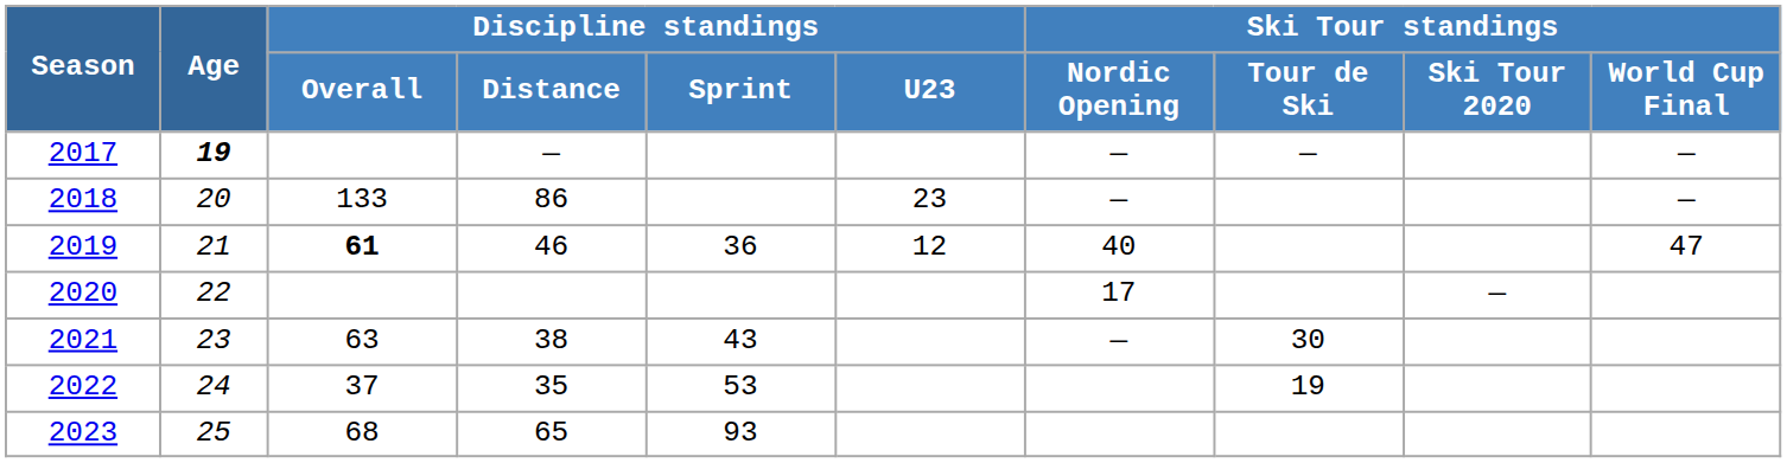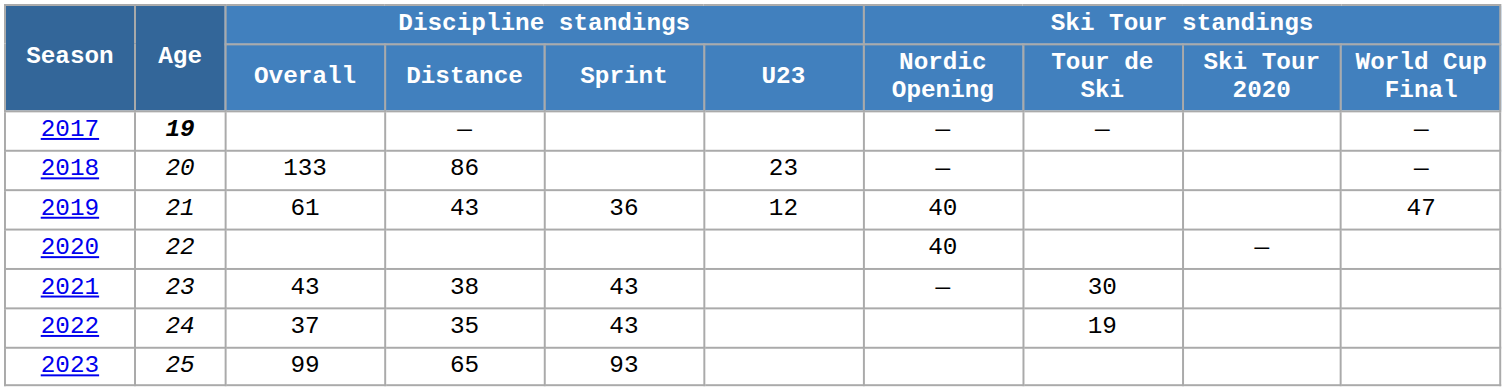 <table class="wikitable" style="font-size:95%; text-align:center; border:grey solid 1px; border-collapse:collapse; background:#ffffff;">
 <tr>
 <th style="background-color:#369; color:white; width:60px;" rowspan="2"> Season </th>
 <th style="background-color:#369; color:white; width:40px;" rowspan="2"> Age </th>
 <th style="background-color:#4180be; color:white;" colspan="4">Discipline standings</th>
 <th style="background-color:#4180be; color:white;" colspan="4">Ski Tour standings</th>
 </tr>
 <tr>
 <th style="background-color:#4180be; color:white; width:75px;">Overall</th>
 <th style="background-color:#4180be; color:white; width:75px;">Distance</th>
 <th style="background-color:#4180be; color:white; width:75px;">Sprint</th>
 <th style="background-color:#4180be; color:white; width:75px;">U23</th>
 <th style="background-color:#4180be; color:white; width:75px;">Nordic<br>Opening</th>
 <th style="background-color:#4180be; color:white; width:75px;">Tour de<br>Ski</th>
 <th style="background-color:#4180be; color:white; width:75px;">Ski Tour<br>2020</th>
 <th style="background-color:#4180be; color:white; width:75px;">World Cup<br>Final</th>
 </tr>
 <tr>
 <td><a href='#'>2017</a></td>
 <td><strong><em>19</em></strong></td>
 <td></td>
 <td>—</td>
 <td></td>
 <td></td>
 <td>—</td>
 <td>—</td>
 <td></td>
 <td>—</td>
 </tr>
 <tr>
 <td><a href='#'>2018</a></td>
 <td><em>20</em></td>
 <td>133</td>
 <td>86</td>
 <td></td>
 <td>23</td>
 <td>—</td>
 <td></td>
 <td></td>
 <td>—</td>
 </tr>
 <tr>
 <td><a href='#'>2019</a></td>
 <td><em>21</em></td>
-<td><strong>61</strong></td>
-<td>46</td>
+<td>61</td>
+<td>43</td>
 <td>36</td>
 <td>12</td>
 <td>40</td>
 <td></td>
 <td></td>
 <td>47</td>
 </tr>
 <tr>
 <td><a href='#'>2020</a></td>
 <td><em>22</em></td>
 <td></td>
 <td></td>
 <td></td>
 <td></td>
-<td>17</td>
+<td>40</td>
 <td></td>
 <td>—</td>
 <td></td>
 </tr>
 <tr>
 <td><a href='#'>2021</a></td>
 <td><em>23</em></td>
-<td>63</td>
+<td>43</td>
 <td>38</td>
 <td>43</td>
 <td></td>
 <td>—</td>
 <td>30</td>
 <td></td>
 <td></td>
 </tr>
 <tr>
 <td><a href='#'>2022</a></td>
 <td><em>24</em></td>
 <td>37</td>
 <td>35</td>
-<td>53</td>
+<td>43</td>
 <td></td>
 <td></td>
 <td>19</td>
 <td></td>
 <td></td>
 </tr>
 <tr>
 <td><a href='#'>2023</a></td>
 <td><em>25</em></td>
-<td>68</td>
+<td>99</td>
 <td>65</td>
 <td>93</td>
 <td></td>
 <td></td>
 <td></td>
 <td></td>
 <td></td>
 </tr>
 </table>
